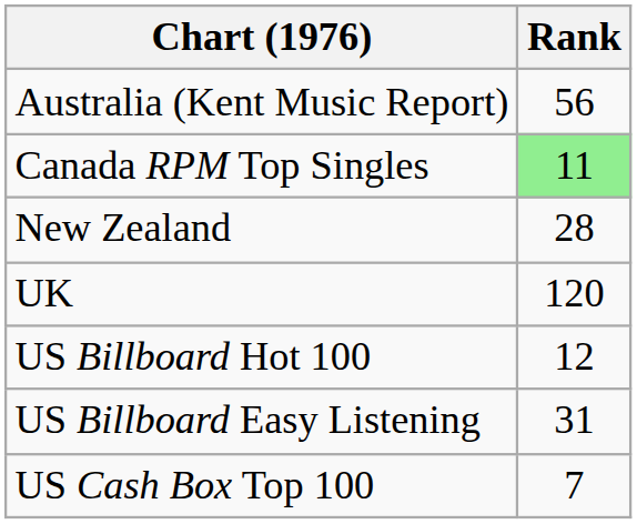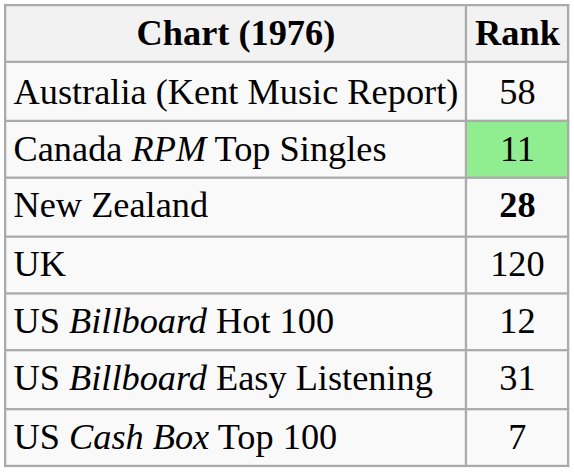 <table class="wikitable sortable">
 <tr>
 <th>Chart (1976)</th>
 <th>Rank</th>
 </tr>
 <tr>
 <td>Australia (Kent Music Report)</td>
-<td style="text-align:center;">56</td>
+<td style="text-align:center;">58</td>
 </tr>
 <tr>
 <td>Canada <em>RPM</em> Top Singles</td>
 <td style="background: lightgreen; text-align:center;">11</td>
 </tr>
 <tr>
 <td>New Zealand</td>
-<td align="center">28</td>
+<td align="center"><strong>28</strong></td>
 </tr>
 <tr>
 <td>UK </td>
 <td style="text-align:center;">120</td>
 </tr>
 <tr>
 <td>US <em>Billboard</em> Hot 100</td>
 <td style="text-align:center;">12</td>
 </tr>
 <tr>
 <td>US <em>Billboard</em> Easy Listening</td>
 <td style="text-align:center;">31</td>
 </tr>
 <tr>
 <td>US <em>Cash Box</em> Top 100</td>
 <td style="text-align:center;">7</td>
 </tr>
 </table>
